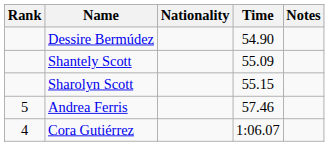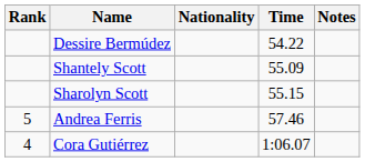 <table class="wikitable sortable" style="text-align:center">
 <tr>
 <th>Rank</th>
 <th>Name</th>
 <th>Nationality</th>
 <th>Time</th>
 <th>Notes</th>
 </tr>
 <tr>
 <td></td>
 <td align=left><a href='#'>Dessire Bermúdez</a></td>
 <td align=left></td>
-<td>54.90</td>
+<td>54.22</td>
 <td></td>
 </tr>
 <tr>
 <td></td>
 <td align=left><a href='#'>Shantely Scott</a></td>
 <td align=left></td>
 <td>55.09</td>
 <td></td>
 </tr>
 <tr>
 <td></td>
 <td align=left><a href='#'>Sharolyn Scott</a></td>
 <td align=left></td>
 <td>55.15</td>
 <td></td>
 </tr>
 <tr>
 <td>5</td>
 <td align=left><a href='#'>Andrea Ferris</a></td>
 <td align=left></td>
 <td>57.46</td>
 <td></td>
 </tr>
 <tr>
 <td>4</td>
 <td align=left><a href='#'>Cora Gutiérrez</a></td>
 <td align=left></td>
 <td>1:06.07</td>
 <td></td>
 </tr>
 </table>
